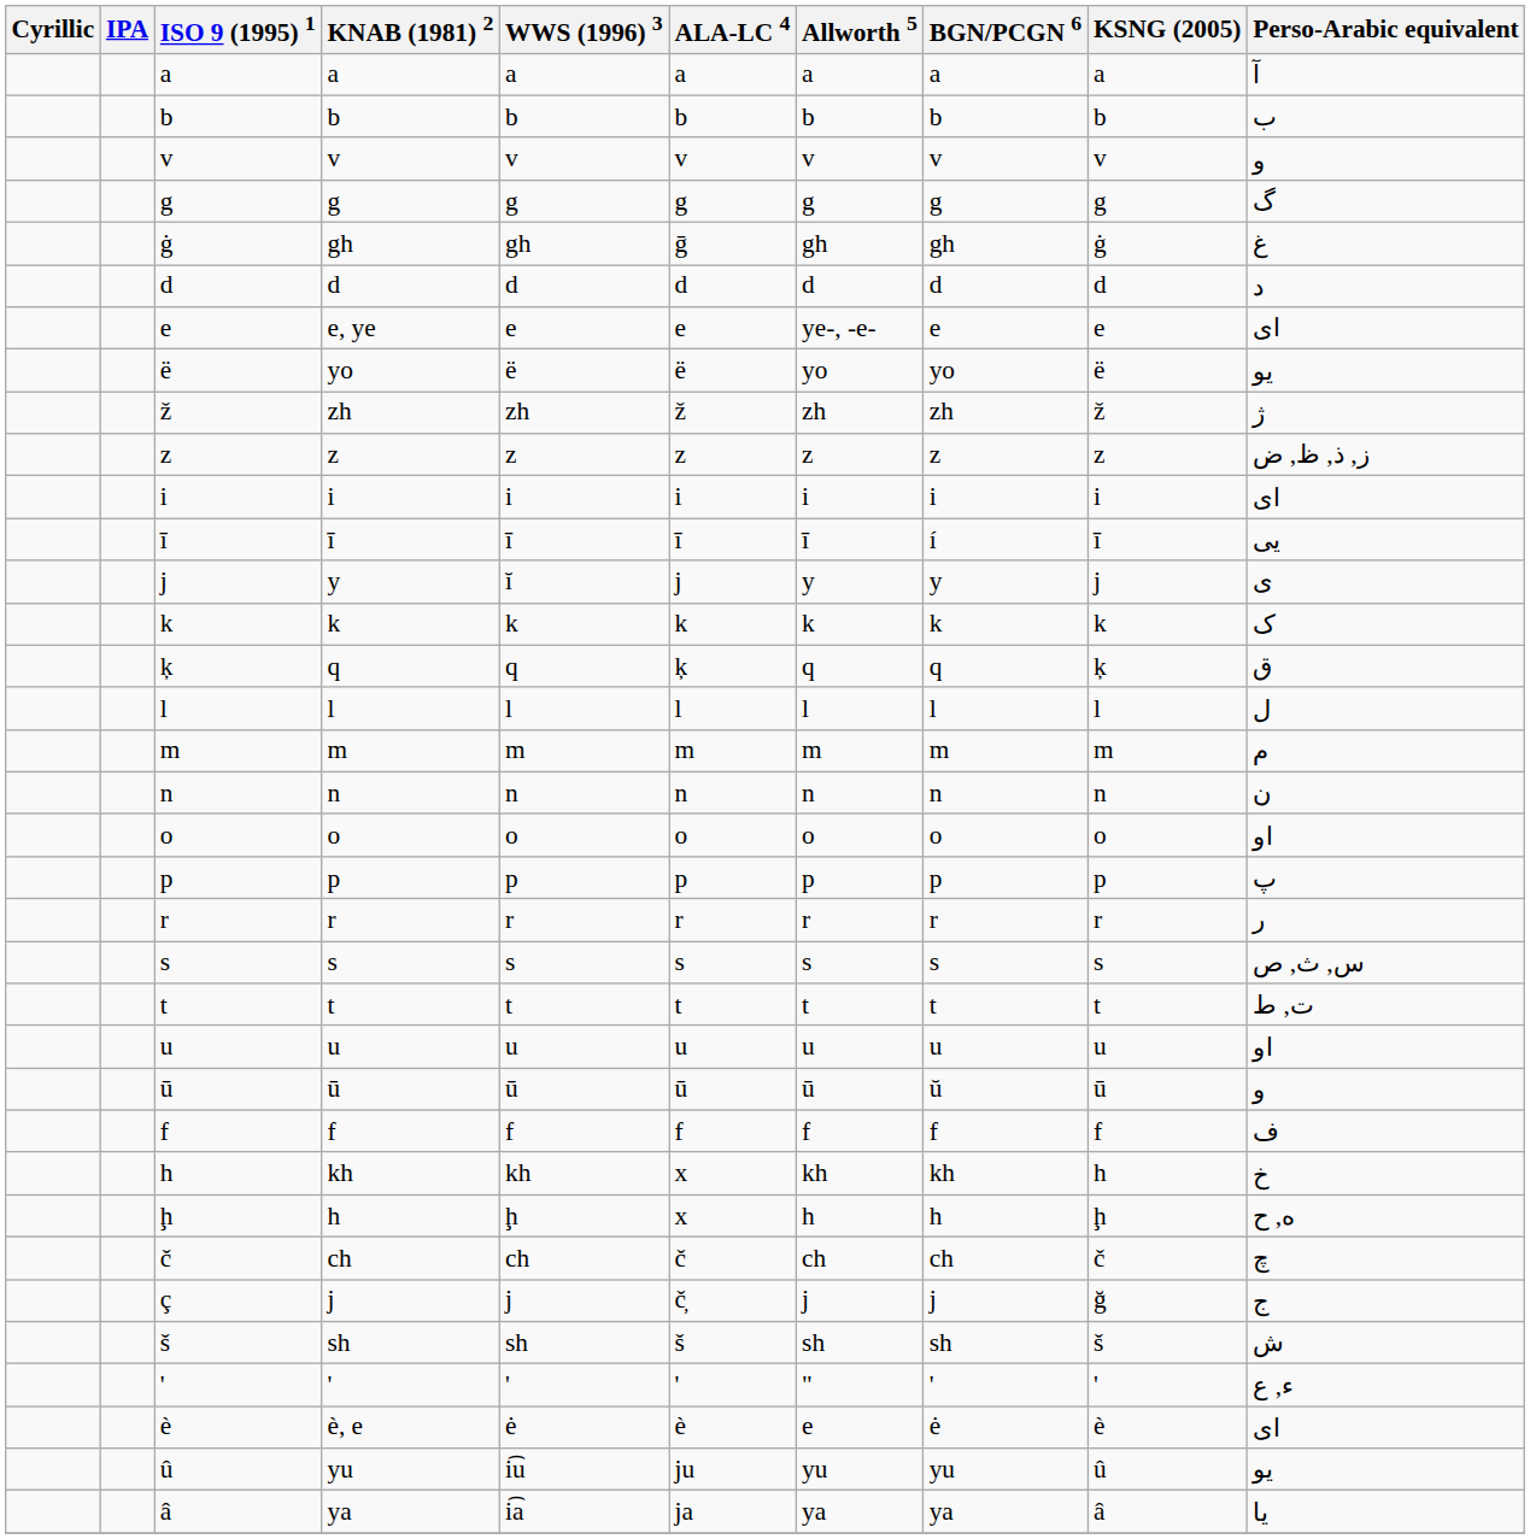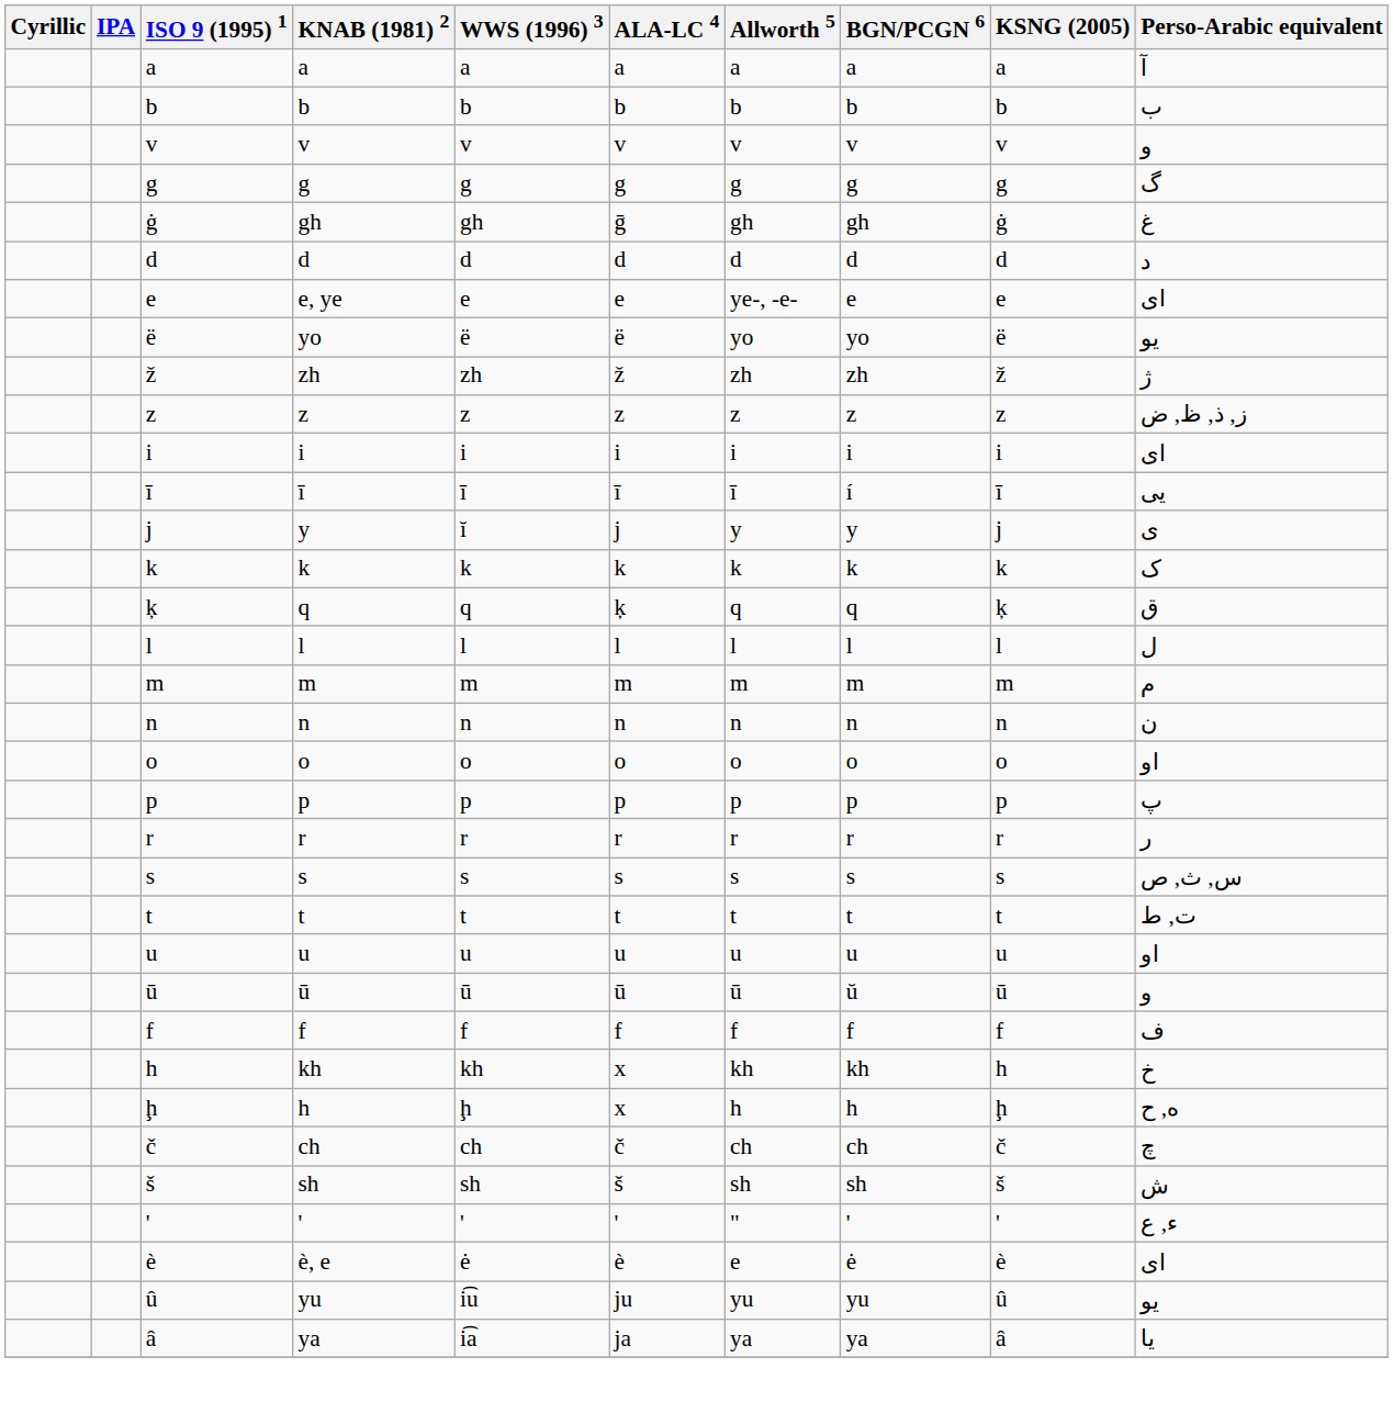 <table class="wikitable">
 <tr>
 <th>Cyrillic</th>
 <th><a href='#'>IPA</a></th>
 <th><a href='#'>ISO 9</a> (1995) <sup>1</sup></th>
 <th>KNAB (1981) <sup>2</sup></th>
 <th>WWS (1996) <sup>3</sup></th>
 <th title="American Library Association-Library of Congress">ALA-LC <sup>4</sup></th>
 <th>Allworth <sup>5</sup></th>
 <th title="United States Board on Geographic Names/Permanent Committee on Geographical Names for British Official Use">BGN/PCGN <sup>6</sup></th>
 <th>KSNG (2005)</th>
 <th>Perso-Arabic equivalent</th>
 </tr>
 <tr>
 <td></td>
 <td></td>
 <td>a</td>
 <td>a</td>
 <td>a</td>
 <td>a</td>
 <td>a</td>
 <td>a</td>
 <td>a</td>
 <td>ﺁ</td>
 </tr>
 <tr>
 <td></td>
 <td></td>
 <td>b</td>
 <td>b</td>
 <td>b</td>
 <td>b</td>
 <td>b</td>
 <td>b</td>
 <td>b</td>
 <td>ب</td>
 </tr>
 <tr>
 <td></td>
 <td></td>
 <td>v</td>
 <td>v</td>
 <td>v</td>
 <td>v</td>
 <td>v</td>
 <td>v</td>
 <td>v</td>
 <td>و</td>
 </tr>
 <tr>
 <td></td>
 <td></td>
 <td>g</td>
 <td>g</td>
 <td>g</td>
 <td>g</td>
 <td>g</td>
 <td>g</td>
 <td>g</td>
 <td>گ</td>
 </tr>
 <tr>
 <td></td>
 <td></td>
 <td>ġ</td>
 <td>gh</td>
 <td>gh</td>
 <td>ḡ</td>
 <td>gh</td>
 <td>gh</td>
 <td>ġ</td>
 <td>غ</td>
 </tr>
 <tr>
 <td></td>
 <td></td>
 <td>d</td>
 <td>d</td>
 <td>d</td>
 <td>d</td>
 <td>d</td>
 <td>d</td>
 <td>d</td>
 <td>د</td>
 </tr>
 <tr>
 <td></td>
 <td></td>
 <td>e</td>
 <td>e, ye</td>
 <td>e</td>
 <td>e</td>
 <td>ye‐, ‐e‐</td>
 <td>e</td>
 <td>e</td>
 <td>اى</td>
 </tr>
 <tr>
 <td></td>
 <td></td>
 <td>ë</td>
 <td>yo</td>
 <td>ë</td>
 <td>ë</td>
 <td>yo</td>
 <td>yo</td>
 <td>ë</td>
 <td>يو</td>
 </tr>
 <tr>
 <td></td>
 <td></td>
 <td>ž</td>
 <td>zh</td>
 <td>zh</td>
 <td>ž</td>
 <td>zh</td>
 <td>zh</td>
 <td>ž</td>
 <td>ژ</td>
 </tr>
 <tr>
 <td></td>
 <td></td>
 <td>z</td>
 <td>z</td>
 <td>z</td>
 <td>z</td>
 <td>z</td>
 <td>z</td>
 <td>z</td>
 <td>ز, ذ, ظ, ض</td>
 </tr>
 <tr>
 <td></td>
 <td></td>
 <td>i</td>
 <td>i</td>
 <td>i</td>
 <td>i</td>
 <td>i</td>
 <td>i</td>
 <td>i</td>
 <td>اى</td>
 </tr>
 <tr>
 <td></td>
 <td></td>
 <td>ī</td>
 <td>ī</td>
 <td>ī</td>
 <td>ī</td>
 <td>ī</td>
 <td>í</td>
 <td>ī</td>
 <td>يى</td>
 </tr>
 <tr>
 <td></td>
 <td></td>
 <td>j</td>
 <td>y</td>
 <td>ĭ</td>
 <td>j</td>
 <td>y</td>
 <td>y</td>
 <td>j</td>
 <td>ى</td>
 </tr>
 <tr>
 <td></td>
 <td></td>
 <td>k</td>
 <td>k</td>
 <td>k</td>
 <td>k</td>
 <td>k</td>
 <td>k</td>
 <td>k</td>
 <td>ک</td>
 </tr>
 <tr>
 <td></td>
 <td></td>
 <td>ķ</td>
 <td>q</td>
 <td>q</td>
 <td>ķ</td>
 <td>q</td>
 <td>q</td>
 <td>ķ</td>
 <td>ق</td>
 </tr>
 <tr>
 <td></td>
 <td></td>
 <td>l</td>
 <td>l</td>
 <td>l</td>
 <td>l</td>
 <td>l</td>
 <td>l</td>
 <td>l</td>
 <td>ل</td>
 </tr>
 <tr>
 <td></td>
 <td></td>
 <td>m</td>
 <td>m</td>
 <td>m</td>
 <td>m</td>
 <td>m</td>
 <td>m</td>
 <td>m</td>
 <td>م</td>
 </tr>
 <tr>
 <td></td>
 <td></td>
 <td>n</td>
 <td>n</td>
 <td>n</td>
 <td>n</td>
 <td>n</td>
 <td>n</td>
 <td>n</td>
 <td>ن</td>
 </tr>
 <tr>
 <td></td>
 <td></td>
 <td>o</td>
 <td>o</td>
 <td>o</td>
 <td>o</td>
 <td>o</td>
 <td>o</td>
 <td>o</td>
 <td>او</td>
 </tr>
 <tr>
 <td></td>
 <td></td>
 <td>p</td>
 <td>p</td>
 <td>p</td>
 <td>p</td>
 <td>p</td>
 <td>p</td>
 <td>p</td>
 <td>پ</td>
 </tr>
 <tr>
 <td></td>
 <td></td>
 <td>r</td>
 <td>r</td>
 <td>r</td>
 <td>r</td>
 <td>r</td>
 <td>r</td>
 <td>r</td>
 <td>ر</td>
 </tr>
 <tr>
 <td></td>
 <td></td>
 <td>s</td>
 <td>s</td>
 <td>s</td>
 <td>s</td>
 <td>s</td>
 <td>s</td>
 <td>s</td>
 <td>س, ث, ص</td>
 </tr>
 <tr>
 <td></td>
 <td></td>
 <td>t</td>
 <td>t</td>
 <td>t</td>
 <td>t</td>
 <td>t</td>
 <td>t</td>
 <td>t</td>
 <td>ت, ط</td>
 </tr>
 <tr>
 <td></td>
 <td></td>
 <td>u</td>
 <td>u</td>
 <td>u</td>
 <td>u</td>
 <td>u</td>
 <td>u</td>
 <td>u</td>
 <td>او</td>
 </tr>
 <tr>
 <td></td>
 <td></td>
 <td>ū</td>
 <td>ū</td>
 <td>ū</td>
 <td>ū</td>
 <td>ū</td>
 <td>ŭ</td>
 <td>ū</td>
 <td>و</td>
 </tr>
 <tr>
 <td></td>
 <td></td>
 <td>f</td>
 <td>f</td>
 <td>f</td>
 <td>f</td>
 <td>f</td>
 <td>f</td>
 <td>f</td>
 <td>ف</td>
 </tr>
 <tr>
 <td></td>
 <td></td>
 <td>h</td>
 <td>kh</td>
 <td>kh</td>
 <td>x</td>
 <td>kh</td>
 <td>kh</td>
 <td>h</td>
 <td>خ</td>
 </tr>
 <tr>
 <td></td>
 <td></td>
 <td>ḩ</td>
 <td>h</td>
 <td>ḩ</td>
 <td>x</td>
 <td>h</td>
 <td>h</td>
 <td>ḩ</td>
 <td>ه, ح</td>
 </tr>
 <tr>
 <td></td>
 <td></td>
 <td>č</td>
 <td>ch</td>
 <td>ch</td>
 <td>č</td>
 <td>ch</td>
 <td>ch</td>
 <td>č</td>
 <td>چ</td>
 </tr>
 <tr>
 <td></td>
 <td></td>
-<td>ç</td>
-<td>j</td>
-<td>j</td>
-<td>č̦</td>
-<td>j</td>
-<td>j</td>
-<td>ğ</td>
-<td>ج</td>
-</tr>
-<tr>
-<td></td>
-<td></td>
 <td>š</td>
 <td>sh</td>
 <td>sh</td>
 <td>š</td>
 <td>sh</td>
 <td>sh</td>
 <td>š</td>
 <td>ش</td>
 </tr>
 <tr>
 <td></td>
 <td></td>
 <td>'</td>
 <td>'</td>
 <td>'</td>
 <td>'</td>
 <td>"</td>
 <td>'</td>
 <td>'</td>
 <td>ء, ع</td>
 </tr>
 <tr>
 <td></td>
 <td></td>
 <td>è</td>
 <td>è, e</td>
 <td>ė</td>
 <td>è</td>
 <td>e</td>
 <td>ė</td>
 <td>è</td>
 <td>اى</td>
 </tr>
 <tr>
 <td></td>
 <td></td>
 <td>û</td>
 <td>yu</td>
 <td>i͡u</td>
 <td>ju</td>
 <td>yu</td>
 <td>yu</td>
 <td>û</td>
 <td>يو</td>
 </tr>
 <tr>
 <td></td>
 <td></td>
 <td>â</td>
 <td>ya</td>
 <td>i͡a</td>
 <td>ja</td>
 <td>ya</td>
 <td>ya</td>
 <td>â</td>
 <td>يا</td>
 </tr>
 <tr>
 </tr>
 </table>
